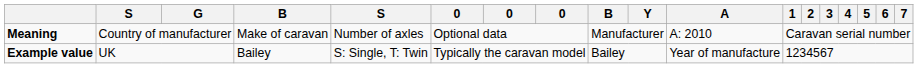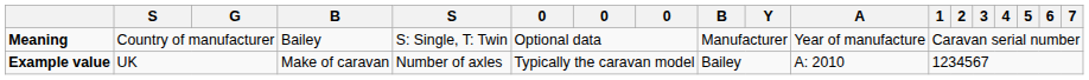 <table class="wikitable">
 <tr>
 <th></th>
 <th>S</th>
 <th>G</th>
 <th>B</th>
 <th>S</th>
 <th>0</th>
 <th>0</th>
 <th>0</th>
 <th>B</th>
 <th>Y</th>
 <th>A</th>
 <th>1</th>
 <th>2</th>
 <th>3</th>
 <th>4</th>
 <th>5</th>
 <th>6</th>
 <th>7</th>
 </tr>
 <tr style="text-align=center;">
 <td colspan="1"><strong>Meaning</strong></td>
 <td colspan="2">Country of manufacturer</td>
-<td colspan="1">Make of caravan</td>
-<td colspan="1">Number of axles</td>
+<td colspan="1">Bailey</td>
+<td colspan="1">S: Single, T: Twin</td>
 <td colspan="3">Optional data</td>
 <td colspan="2">Manufacturer</td>
-<td colspan="1">A: 2010</td>
+<td colspan="1">Year of manufacture</td>
 <td colspan="7">Caravan serial number</td>
 </tr>
 <tr>
 <td colspan="1"><strong>Example value</strong></td>
 <td colspan="2">UK</td>
-<td colspan="1">Bailey</td>
-<td colspan="1">S: Single, T: Twin</td>
+<td colspan="1">Make of caravan</td>
+<td colspan="1">Number of axles</td>
 <td colspan="3">Typically the caravan model</td>
 <td colspan="2">Bailey</td>
-<td colspan="1">Year of manufacture</td>
+<td colspan="1">A: 2010</td>
 <td colspan="7">1234567</td>
 </tr>
 </table>
